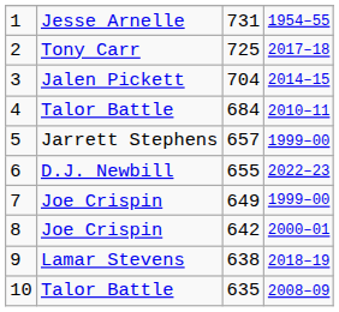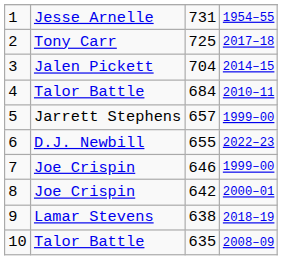 <table class="wikitable">
 <tr>
 </tr>
 <tr>
 <td>1</td>
 <td><a href='#'>Jesse Arnelle</a></td>
 <td>731</td>
 <td style="font-size:80%;"><a href='#'>1954–55</a></td>
 </tr>
 <tr>
 <td>2</td>
 <td><a href='#'>Tony Carr</a></td>
 <td>725</td>
 <td style="font-size:80%;"><a href='#'>2017–18</a></td>
 </tr>
 <tr>
 <td>3</td>
 <td><a href='#'>Jalen Pickett</a></td>
 <td>704</td>
 <td style="font-size:80%;"><a href='#'>2014–15</a></td>
 </tr>
 <tr>
 <td>4</td>
 <td><a href='#'>Talor Battle</a></td>
 <td>684</td>
 <td style="font-size:80%;"><a href='#'>2010–11</a></td>
 </tr>
 <tr>
 <td>5</td>
 <td>Jarrett Stephens</td>
 <td>657</td>
 <td style="font-size:80%;"><a href='#'>1999–00</a></td>
 </tr>
 <tr>
 <td>6</td>
 <td><a href='#'>D.J. Newbill</a></td>
 <td>655</td>
 <td style="font-size:80%;"><a href='#'>2022–23</a></td>
 </tr>
 <tr>
 <td>7</td>
 <td><a href='#'>Joe Crispin</a></td>
-<td>649</td>
+<td>646</td>
 <td style="font-size:80%;"><a href='#'>1999–00</a></td>
 </tr>
 <tr>
 <td>8</td>
 <td><a href='#'>Joe Crispin</a></td>
 <td>642</td>
 <td style="font-size:80%;"><a href='#'>2000–01</a></td>
 </tr>
 <tr>
 <td>9</td>
 <td><a href='#'>Lamar Stevens</a></td>
 <td>638</td>
 <td style="font-size:80%;"><a href='#'>2018–19</a></td>
 </tr>
 <tr>
 <td>10</td>
 <td><a href='#'>Talor Battle</a></td>
 <td>635</td>
 <td style="font-size:80%;"><a href='#'>2008–09</a></td>
 </tr>
 </table>
